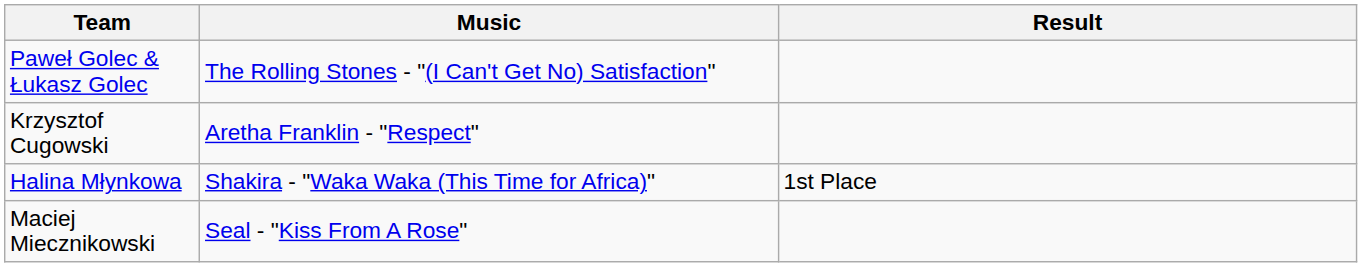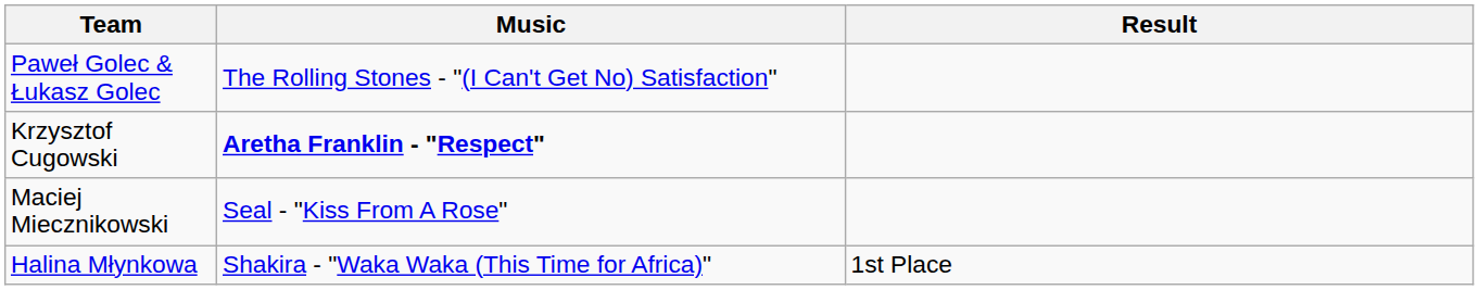 <table class="wikitable">
 <tr>
 <th style="width:130px;">Team</th>
 <th style="width:400px;">Music</th>
 <th style="width:400px;">Result</th>
 </tr>
 <tr>
 <td><a href='#'>Paweł Golec & Łukasz Golec</a></td>
 <td><a href='#'>The Rolling Stones</a> - "<a href='#'>(I Can't Get No) Satisfaction</a>"</td>
 <td></td>
 </tr>
 <tr>
 <td>Krzysztof Cugowski</td>
-<td><a href='#'>Aretha Franklin</a> - "<a href='#'>Respect</a>"</td>
+<td><strong><a href='#'>Aretha Franklin</a> - "<a href='#'>Respect</a>"</strong></td>
+<td></td>
+</tr>
+<tr>
+<td>Maciej Miecznikowski</td>
+<td><a href='#'>Seal</a> - "<a href='#'>Kiss From A Rose</a>"</td>
 <td></td>
 </tr>
 <tr>
 <td><a href='#'>Halina Młynkowa</a></td>
 <td><a href='#'>Shakira</a> - "<a href='#'>Waka Waka (This Time for Africa)</a>"</td>
 <td>1st Place</td>
 </tr>
-<tr>
-<td>Maciej Miecznikowski</td>
-<td><a href='#'>Seal</a> - "<a href='#'>Kiss From A Rose</a>"</td>
-<td></td>
-</tr>
 </table>
